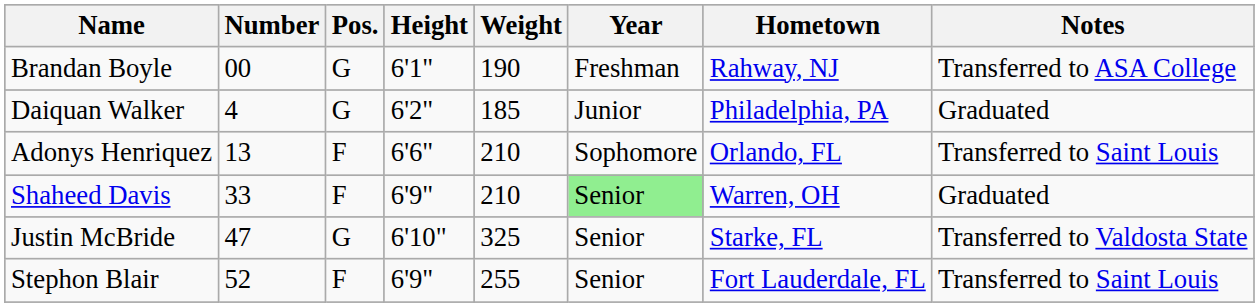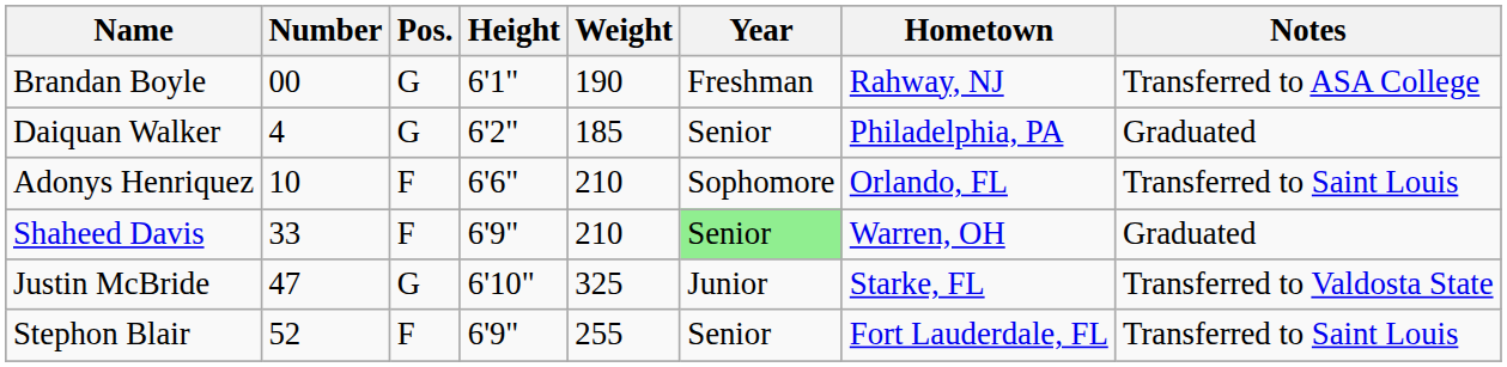 <table class="wikitable sortable" border="1">
 <tr>
 <th>Name</th>
 <th>Number</th>
 <th>Pos.</th>
 <th>Height</th>
 <th>Weight</th>
 <th>Year</th>
 <th>Hometown</th>
 <th class="unsortable">Notes</th>
 </tr>
 <tr>
 <td>Brandan Boyle</td>
 <td>00</td>
 <td>G</td>
 <td>6'1"</td>
 <td>190</td>
 <td>Freshman</td>
 <td><a href='#'>Rahway, NJ</a></td>
 <td>Transferred to <a href='#'>ASA College</a></td>
 </tr>
 <tr>
 <td>Daiquan Walker</td>
 <td>4</td>
 <td>G</td>
 <td>6'2"</td>
 <td>185</td>
-<td>Junior</td>
+<td>Senior</td>
 <td><a href='#'>Philadelphia, PA</a></td>
 <td>Graduated</td>
 </tr>
 <tr>
 <td>Adonys Henriquez</td>
-<td>13</td>
+<td>10</td>
 <td>F</td>
 <td>6'6"</td>
 <td>210</td>
 <td>Sophomore</td>
 <td><a href='#'>Orlando, FL</a></td>
 <td>Transferred to <a href='#'>Saint Louis</a></td>
 </tr>
 <tr>
 <td><a href='#'>Shaheed Davis</a></td>
 <td>33</td>
 <td>F</td>
 <td>6'9"</td>
 <td>210</td>
 <td style="background: lightgreen;">Senior</td>
 <td><a href='#'>Warren, OH</a></td>
 <td>Graduated</td>
 </tr>
 <tr>
 <td>Justin McBride</td>
 <td>47</td>
 <td>G</td>
 <td>6'10"</td>
 <td>325</td>
-<td>Senior</td>
+<td>Junior</td>
 <td><a href='#'>Starke, FL</a></td>
 <td>Transferred to <a href='#'>Valdosta State</a></td>
 </tr>
 <tr>
 <td>Stephon Blair</td>
 <td>52</td>
 <td>F</td>
 <td>6'9"</td>
 <td>255</td>
 <td>Senior</td>
 <td><a href='#'>Fort Lauderdale, FL</a></td>
 <td>Transferred to <a href='#'>Saint Louis</a></td>
 </tr>
 </table>
